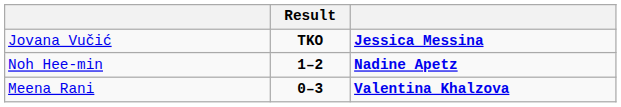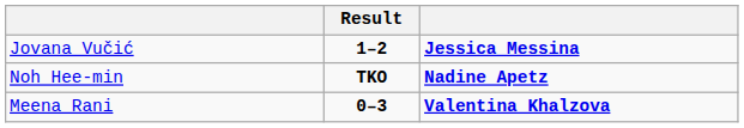 <table class="wikitable" style="text-align: center; font-size:90% ">
 <tr>
 <th align="right" width="210"></th>
 <th width="60">Result</th>
 <th align="left" width="210"></th>
 </tr>
 <tr>
 <td align=left> <a href='#'>Jovana Vučić</a></td>
-<td align=center><strong>TKO</strong></td>
+<td align=center><strong>1–2</strong></td>
 <td align=left><strong> <a href='#'>Jessica Messina</a></strong></td>
 </tr>
 <tr>
 <td align=left> <a href='#'>Noh Hee-min</a></td>
-<td align=center><strong>1–2</strong></td>
+<td align=center><strong>TKO</strong></td>
 <td align=left><strong> <a href='#'>Nadine Apetz</a></strong></td>
 </tr>
 <tr>
 <td align=left> <a href='#'>Meena Rani</a></td>
 <td align=center><strong>0–3</strong></td>
 <td align=left><strong> <a href='#'>Valentina Khalzova</a></strong></td>
 </tr>
 </table>
